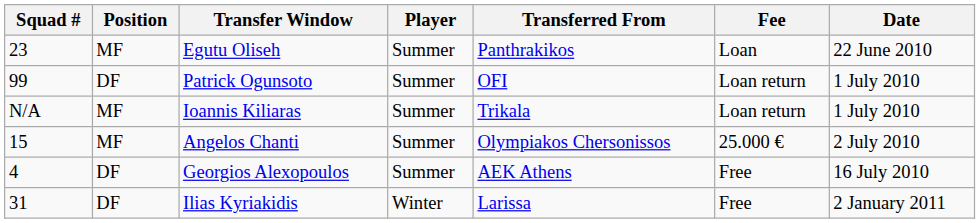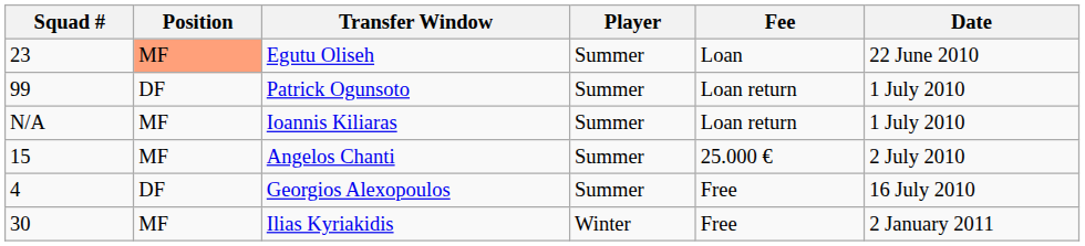 <table class="wikitable sortable" style="width:90%; text-align:center; font-size:95%; text-align:left;">
 <tr>
 <th><strong>Squad #</strong></th>
 <th><strong>Position</strong></th>
 <th><strong>Transfer Window</strong></th>
 <th><strong>Player</strong></th>
-<th><strong>Transferred From</strong></th>
 <th><strong>Fee</strong></th>
 <th><strong>Date</strong></th>
 </tr>
 <tr>
 <td>23</td>
-<td>MF</td>
+<td style="background: lightsalmon;">MF</td>
 <td>  <a href='#'>Egutu Oliseh</a></td>
 <td>Summer</td>
-<td> <a href='#'>Panthrakikos</a></td>
 <td>Loan</td>
 <td>22 June 2010</td>
 </tr>
 <tr>
 <td>99</td>
 <td>DF</td>
 <td> <a href='#'>Patrick Ogunsoto</a></td>
 <td>Summer</td>
-<td> <a href='#'>OFI</a></td>
 <td>Loan return</td>
 <td>1 July 2010</td>
 </tr>
 <tr>
 <td>N/A</td>
 <td>MF</td>
 <td> <a href='#'>Ioannis Kiliaras</a></td>
 <td>Summer</td>
-<td> <a href='#'>Trikala</a></td>
 <td>Loan return</td>
 <td>1 July 2010</td>
 </tr>
 <tr>
 <td>15</td>
 <td>MF</td>
 <td> <a href='#'>Angelos Chanti</a></td>
 <td>Summer</td>
-<td> <a href='#'>Olympiakos Chersonissos</a></td>
 <td> 25.000 €</td>
 <td>2 July 2010</td>
 </tr>
 <tr>
 <td>4</td>
 <td>DF</td>
 <td> <a href='#'>Georgios Alexopoulos</a></td>
 <td>Summer</td>
-<td> <a href='#'>AEK Athens</a></td>
 <td>Free</td>
 <td>16 July 2010</td>
 </tr>
 <tr>
-<td>31</td>
-<td>DF</td>
+<td>30</td>
+<td>MF</td>
 <td> <a href='#'>Ilias Kyriakidis</a></td>
 <td>Winter</td>
-<td> <a href='#'>Larissa</a></td>
 <td>Free</td>
 <td>2 January 2011</td>
 </tr>
 </table>
